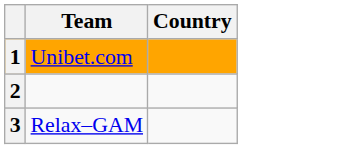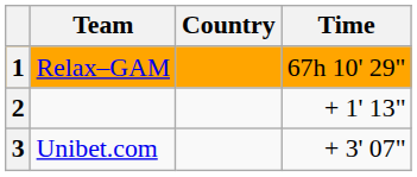 <table class="wikitable">
 <tr>
 <th></th>
 <th>Team</th>
 <th>Country</th>
+<th>Time</th>
 </tr>
 <tr bgcolor=orange>
 <th>1</th>
-<td><a href='#'>Unibet.com</a></td>
+<td><a href='#'>Relax–GAM</a></td>
 <td></td>
+<td align="right">67h 10' 29"</td>
 </tr>
 <tr>
 <th>2</th>
 <td></td>
 <td></td>
+<td align="right">+ 1' 13"</td>
 </tr>
 <tr>
 <th>3</th>
-<td><a href='#'>Relax–GAM</a></td>
+<td><a href='#'>Unibet.com</a></td>
 <td></td>
+<td align="right">+ 3' 07"</td>
 </tr>
 </table>
